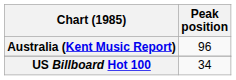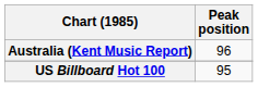 <table class="wikitable sortable plainrowheaders" style="text-align:center">
 <tr>
 <th>Chart (1985)</th>
 <th>Peak<br>position</th>
 </tr>
 <tr>
 <th scope="row">Australia (<a href='#'>Kent Music Report</a>)</th>
 <td>96</td>
 </tr>
 <tr>
 </tr>
 <tr>
 <th scope="row">US <em>Billboard</em> <a href='#'>Hot 100</a></th>
-<td>34</td>
+<td>95</td>
 </tr>
 </table>
